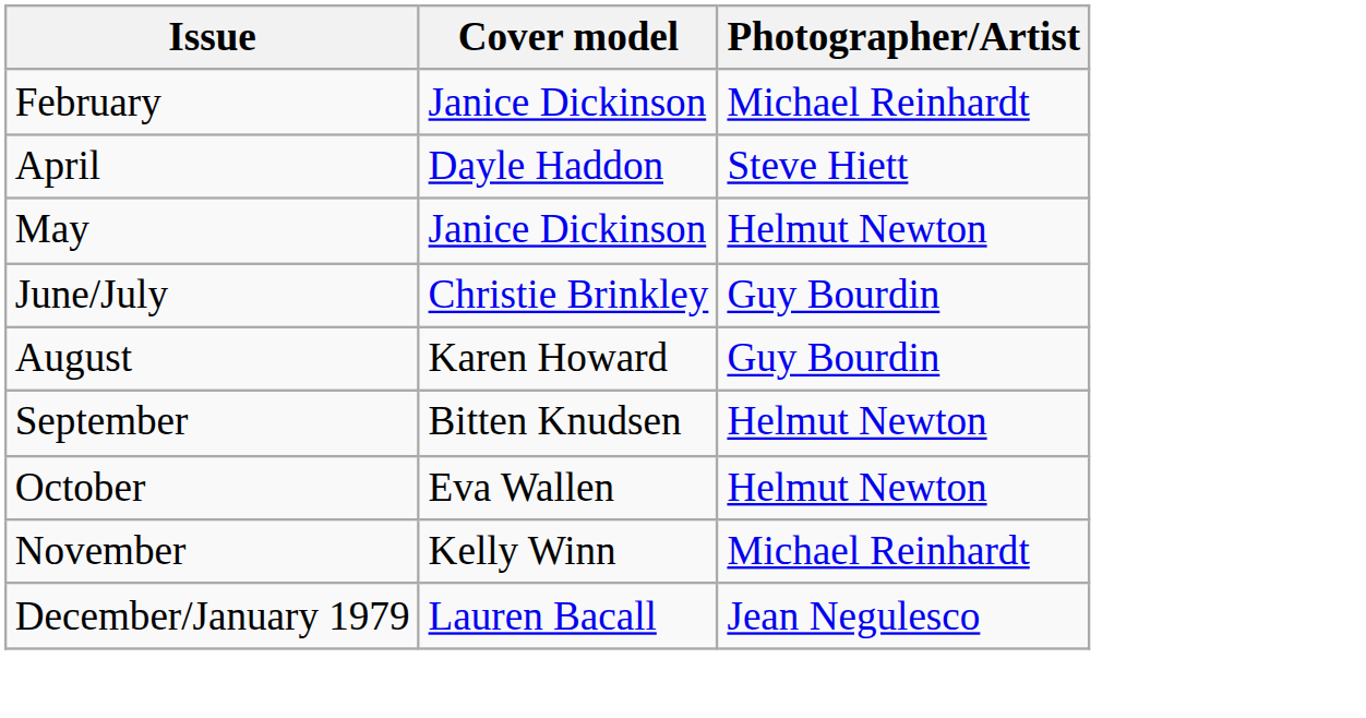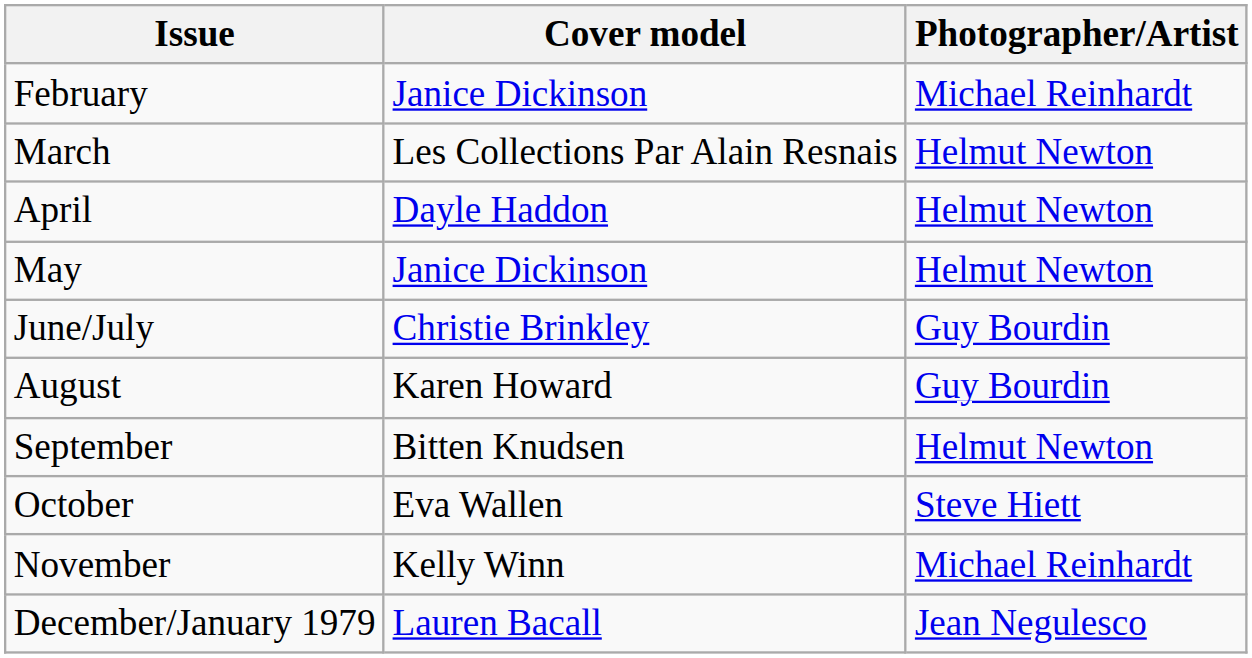 <table class="sortable wikitable">
 <tr>
 <th>Issue</th>
 <th>Cover model</th>
 <th>Photographer/Artist</th>
 </tr>
 <tr>
 <td>February</td>
 <td><a href='#'>Janice Dickinson</a></td>
 <td><a href='#'>Michael Reinhardt</a></td>
 </tr>
 <tr>
+<td>March</td>
+<td>Les Collections Par Alain Resnais</td>
+<td><a href='#'>Helmut Newton</a></td>
+</tr>
+<tr>
 <td>April</td>
 <td><a href='#'>Dayle Haddon</a></td>
-<td><a href='#'>Steve Hiett</a></td>
+<td><a href='#'>Helmut Newton</a></td>
 </tr>
 <tr>
 <td>May</td>
 <td><a href='#'>Janice Dickinson</a></td>
 <td><a href='#'>Helmut Newton</a></td>
 </tr>
 <tr>
 <td>June/July</td>
 <td><a href='#'>Christie Brinkley</a></td>
 <td><a href='#'>Guy Bourdin</a></td>
 </tr>
 <tr>
 <td>August</td>
 <td>Karen Howard</td>
 <td><a href='#'>Guy Bourdin</a></td>
 </tr>
 <tr>
 <td>September</td>
 <td>Bitten Knudsen</td>
 <td><a href='#'>Helmut Newton</a></td>
 </tr>
 <tr>
 <td>October</td>
 <td>Eva Wallen</td>
-<td><a href='#'>Helmut Newton</a></td>
+<td><a href='#'>Steve Hiett</a></td>
 </tr>
 <tr>
 <td>November</td>
 <td>Kelly Winn</td>
 <td><a href='#'>Michael Reinhardt</a></td>
 </tr>
 <tr>
 <td>December/January 1979</td>
 <td><a href='#'>Lauren Bacall</a></td>
 <td><a href='#'>Jean Negulesco</a></td>
 </tr>
 </table>
